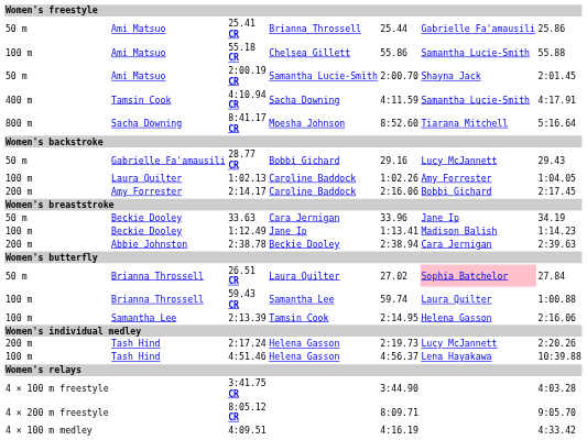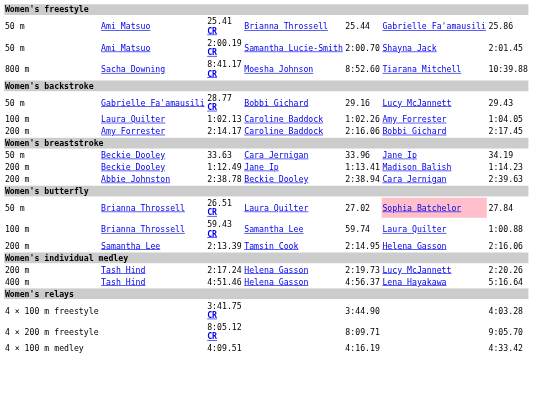 <table>
 <tr bgcolor="#cccccc">
 <td colspan=7><strong>Women's freestyle</strong></td>
 </tr>
 <tr>
 <td>50 m</td>
 <td><a href='#'>Ami Matsuo</a> <br> </td>
 <td>25.41 <br><strong><a href='#'>CR</a></strong></td>
 <td><a href='#'>Brianna Throssell</a> <br> </td>
 <td>25.44</td>
 <td><a href='#'>Gabrielle Fa'amausili</a> <br> </td>
 <td>25.86</td>
 </tr>
 <tr>
-<td>100 m</td>
-<td><a href='#'>Ami Matsuo</a> <br> </td>
-<td>55.18 <br><strong><a href='#'>CR</a></strong></td>
-<td><a href='#'>Chelsea Gillett</a> <br> </td>
-<td>55.86</td>
-<td><a href='#'>Samantha Lucie-Smith</a> <br> </td>
-<td>55.88</td>
-</tr>
-<tr>
 <td>50 m</td>
 <td><a href='#'>Ami Matsuo</a> <br> </td>
 <td>2:00.19 <br><strong><a href='#'>CR</a></strong></td>
 <td><a href='#'>Samantha Lucie-Smith</a> <br> </td>
 <td>2:00.70</td>
 <td><a href='#'>Shayna Jack</a> <br> </td>
 <td>2:01.45</td>
 </tr>
 <tr>
-<td>400 m</td>
-<td><a href='#'>Tamsin Cook</a> <br> </td>
-<td>4:10.94 <br><strong><a href='#'>CR</a></strong></td>
-<td><a href='#'>Sacha Downing</a> <br> </td>
-<td>4:11.59</td>
-<td><a href='#'>Samantha Lucie-Smith</a> <br> </td>
-<td>4:17.91</td>
-</tr>
-<tr>
 <td>800 m</td>
 <td><a href='#'>Sacha Downing</a> <br> </td>
 <td>8:41.17 <br><strong><a href='#'>CR</a></strong></td>
 <td><a href='#'>Moesha Johnson</a> <br> </td>
 <td>8:52.60</td>
 <td><a href='#'>Tiarana Mitchell</a> <br> </td>
-<td>5:16.64</td>
+<td>10:39.88</td>
 </tr>
 <tr bgcolor="#cccccc">
 <td colspan=7><strong>Women's backstroke</strong></td>
 </tr>
 <tr>
 <td>50 m</td>
 <td><a href='#'>Gabrielle Fa'amausili</a> <br> </td>
 <td>28.77 <br><strong><a href='#'>CR</a></strong></td>
 <td><a href='#'>Bobbi Gichard</a> <br> </td>
 <td>29.16</td>
 <td><a href='#'>Lucy McJannett</a> <br> </td>
 <td>29.43</td>
 </tr>
 <tr>
 <td>100 m</td>
 <td><a href='#'>Laura Quilter</a> <br> </td>
 <td>1:02.13</td>
 <td><a href='#'>Caroline Baddock</a> <br> </td>
 <td>1:02.26</td>
 <td><a href='#'>Amy Forrester</a> <br> </td>
 <td>1:04.05</td>
 </tr>
 <tr>
 <td>200 m</td>
 <td><a href='#'>Amy Forrester</a> <br> </td>
 <td>2:14.17</td>
 <td><a href='#'>Caroline Baddock</a> <br> </td>
 <td>2:16.06</td>
 <td><a href='#'>Bobbi Gichard</a> <br> </td>
 <td>2:17.45</td>
 </tr>
 <tr bgcolor="#cccccc">
 <td colspan=7><strong>Women's breaststroke</strong></td>
 </tr>
 <tr>
 <td>50 m</td>
 <td><a href='#'>Beckie Dooley</a> <br> </td>
 <td>33.63</td>
 <td><a href='#'>Cara Jernigan</a> <br> </td>
 <td>33.96</td>
 <td><a href='#'>Jane Ip</a> <br> </td>
 <td>34.19</td>
 </tr>
 <tr>
-<td>100 m</td>
+<td>200 m</td>
 <td><a href='#'>Beckie Dooley</a> <br> </td>
 <td>1:12.49</td>
 <td><a href='#'>Jane Ip</a> <br> </td>
 <td>1:13.41</td>
 <td><a href='#'>Madison Balish</a> <br> </td>
 <td>1:14.23</td>
 </tr>
 <tr>
 <td>200 m</td>
 <td><a href='#'>Abbie Johnston</a> <br> </td>
 <td>2:38.78</td>
 <td><a href='#'>Beckie Dooley</a> <br> </td>
 <td>2:38.94</td>
 <td><a href='#'>Cara Jernigan</a> <br> </td>
 <td>2:39.63</td>
 </tr>
 <tr bgcolor="#cccccc">
 <td colspan=7><strong>Women's butterfly</strong></td>
 </tr>
 <tr>
 <td>50 m</td>
 <td><a href='#'>Brianna Throssell</a> <br> </td>
 <td>26.51 <br><strong><a href='#'>CR</a></strong></td>
 <td><a href='#'>Laura Quilter</a> <br> </td>
 <td>27.02</td>
 <td style="background: pink;"><a href='#'>Sophia Batchelor</a> <br> </td>
 <td>27.84</td>
 </tr>
 <tr>
 <td>100 m</td>
 <td><a href='#'>Brianna Throssell</a> <br> </td>
 <td>59.43 <br><strong><a href='#'>CR</a></strong></td>
 <td><a href='#'>Samantha Lee</a> <br> </td>
 <td>59.74</td>
 <td><a href='#'>Laura Quilter</a> <br> </td>
 <td>1:00.88</td>
 </tr>
 <tr>
-<td>100 m</td>
+<td>200 m</td>
 <td><a href='#'>Samantha Lee</a> <br> </td>
 <td>2:13.39</td>
 <td><a href='#'>Tamsin Cook</a> <br> </td>
 <td>2:14.95</td>
 <td><a href='#'>Helena Gasson</a> <br> </td>
 <td>2:16.06</td>
 </tr>
 <tr bgcolor="#cccccc">
 <td colspan=7><strong>Women's individual medley</strong></td>
 </tr>
 <tr>
 <td>200 m</td>
 <td><a href='#'>Tash Hind</a> <br> </td>
 <td>2:17.24</td>
 <td><a href='#'>Helena Gasson</a> <br> </td>
 <td>2:19.73</td>
 <td><a href='#'>Lucy McJannett</a> <br> </td>
 <td>2:20.26</td>
 </tr>
 <tr>
-<td>100 m</td>
+<td>400 m</td>
 <td><a href='#'>Tash Hind</a> <br> </td>
 <td>4:51.46</td>
 <td><a href='#'>Helena Gasson</a> <br> </td>
 <td>4:56.37</td>
 <td><a href='#'>Lena Hayakawa</a> <br> </td>
-<td>10:39.88</td>
+<td>5:16.64</td>
 </tr>
 <tr bgcolor="#cccccc">
 <td colspan=7><strong>Women's relays</strong></td>
 </tr>
 <tr>
 <td>4 × 100 m freestyle</td>
 <td></td>
 <td>3:41.75 <br><strong><a href='#'>CR</a></strong></td>
 <td></td>
 <td>3:44.90</td>
 <td></td>
 <td>4:03.28</td>
 </tr>
 <tr>
 <td>4 × 200 m freestyle</td>
 <td></td>
 <td>8:05.12 <br><strong><a href='#'>CR</a></strong></td>
 <td></td>
 <td>8:09.71</td>
 <td></td>
 <td>9:05.70</td>
 </tr>
 <tr>
 <td>4 × 100 m medley</td>
 <td></td>
 <td>4:09.51</td>
 <td></td>
 <td>4:16.19</td>
 <td></td>
 <td>4:33.42</td>
 </tr>
 </table>
